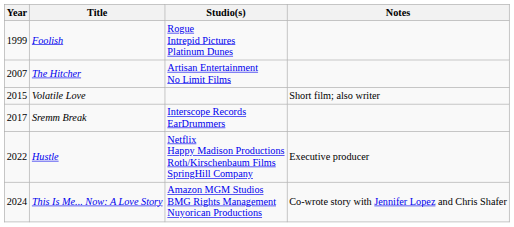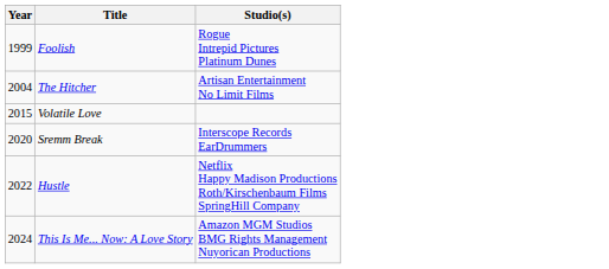 <table class="wikitable">
 <tr>
 <th>Year</th>
 <th>Title</th>
 <th>Studio(s)</th>
-<th>Notes</th>
 </tr>
 <tr>
 <td>1999</td>
 <td><em><a href='#'>Foolish</a></em></td>
 <td><a href='#'>Rogue</a><br><a href='#'>Intrepid Pictures</a><br><a href='#'>Platinum Dunes</a></td>
-<td></td>
 </tr>
 <tr>
-<td>2007</td>
+<td>2004</td>
 <td><em><a href='#'>The Hitcher</a></em></td>
 <td><a href='#'>Artisan Entertainment</a><br><a href='#'>No Limit Films</a></td>
-<td></td>
 </tr>
 <tr>
 <td>2015</td>
 <td><em>Volatile Love</em></td>
 <td></td>
-<td>Short film; also writer</td>
 </tr>
 <tr>
-<td>2017</td>
+<td>2020</td>
 <td><em>Sremm Break</em></td>
 <td><a href='#'>Interscope Records</a><br><a href='#'>EarDrummers</a></td>
-<td></td>
 </tr>
 <tr>
 <td>2022</td>
 <td><em><a href='#'>Hustle</a></em></td>
 <td><a href='#'>Netflix</a><br><a href='#'>Happy Madison Productions</a><br><a href='#'>Roth/Kirschenbaum Films</a><br><a href='#'>SpringHill Company</a></td>
-<td>Executive producer</td>
 </tr>
 <tr>
 <td>2024</td>
 <td><em><a href='#'>This Is Me... Now: A Love Story</a></em></td>
 <td><a href='#'>Amazon MGM Studios</a><br><a href='#'>BMG Rights Management</a><br><a href='#'>Nuyorican Productions</a></td>
-<td>Co-wrote story with <a href='#'>Jennifer Lopez</a> and Chris Shafer</td>
 </tr>
 </table>
